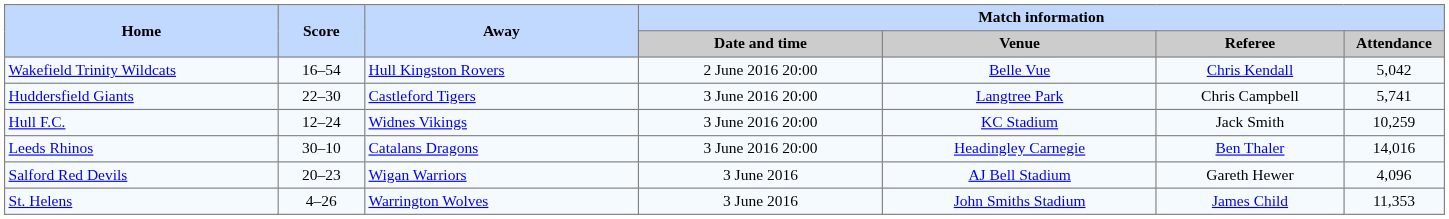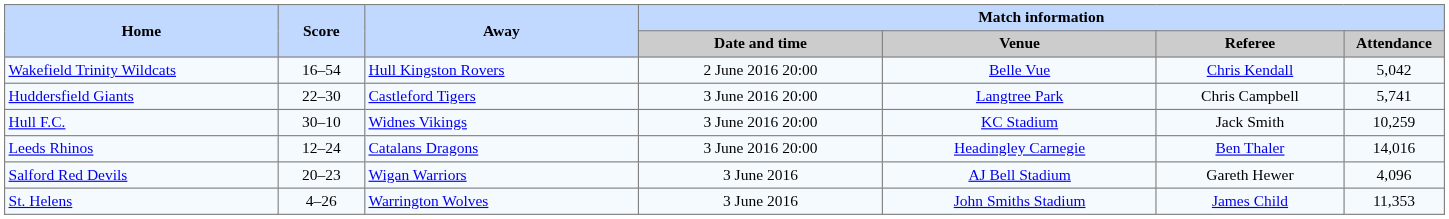 <table border=1 style="border-collapse:collapse; font-size:85%; text-align:center;" cellpadding=3 cellspacing=0 width=100%>
 <tr bgcolor=#C1D8FF>
 <th rowspan=2 width=19%>Home</th>
 <th rowspan=2 width=6%>Score</th>
 <th rowspan=2 width=19%>Away</th>
 <th colspan=6>Match information</th>
 </tr>
 <tr bgcolor=#CCCCCC>
 <th width=17%>Date and time</th>
 <th width=19%>Venue</th>
 <th width=13%>Referee</th>
 <th width=7%>Attendance</th>
 </tr>
 <tr bgcolor=#F5FAFF>
 <td align=left> <a href='#'>Wakefield Trinity Wildcats</a></td>
 <td>16–54</td>
 <td align=left> <a href='#'>Hull Kingston Rovers</a></td>
 <td>2 June 2016 20:00</td>
 <td><a href='#'>Belle Vue</a></td>
 <td><a href='#'>Chris Kendall</a></td>
 <td>5,042</td>
 </tr>
 <tr bgcolor=#F5FAFF>
 <td align=left> <a href='#'>Huddersfield Giants</a></td>
 <td>22–30</td>
 <td align=left> <a href='#'>Castleford Tigers</a></td>
 <td>3 June 2016 20:00</td>
 <td><a href='#'>Langtree Park</a></td>
 <td>Chris Campbell</td>
 <td>5,741</td>
 </tr>
 <tr bgcolor=#F5FAFF>
 <td align=left> <a href='#'>Hull F.C.</a></td>
-<td>12–24</td>
+<td>30–10</td>
 <td align=left> <a href='#'>Widnes Vikings</a></td>
 <td>3 June 2016 20:00</td>
 <td><a href='#'>KC Stadium</a></td>
 <td>Jack Smith</td>
 <td>10,259</td>
 </tr>
 <tr bgcolor=#F5FAFF>
 <td align=left> <a href='#'>Leeds Rhinos</a></td>
-<td>30–10</td>
+<td>12–24</td>
 <td align=left> <a href='#'>Catalans Dragons</a></td>
 <td>3 June 2016 20:00</td>
 <td><a href='#'>Headingley Carnegie</a></td>
 <td><a href='#'>Ben Thaler</a></td>
 <td>14,016</td>
 </tr>
 <tr bgcolor=#F5FAFF>
 <td align=left> <a href='#'>Salford Red Devils</a></td>
 <td>20–23</td>
 <td align=left> <a href='#'>Wigan Warriors</a></td>
 <td>3 June 2016</td>
 <td><a href='#'>AJ Bell Stadium</a></td>
 <td>Gareth Hewer</td>
 <td>4,096</td>
 </tr>
 <tr bgcolor=#F5FAFF>
 <td align=left> <a href='#'>St. Helens</a></td>
 <td>4–26</td>
 <td align=left> <a href='#'>Warrington Wolves</a></td>
 <td>3 June 2016</td>
 <td><a href='#'>John Smiths Stadium</a></td>
 <td><a href='#'>James Child</a></td>
 <td>11,353</td>
 </tr>
 </table>
